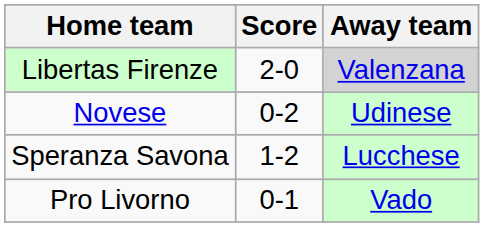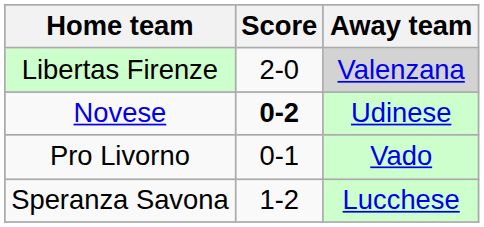 <table class="wikitable" style="text-align: center">
 <tr>
 <th>Home team</th>
 <th>Score</th>
 <th>Away team</th>
 </tr>
 <tr>
 <td bgcolor="ccffcc">Libertas Firenze</td>
 <td>2-0</td>
 <td style="background: lightgrey;"><a href='#'>Valenzana</a></td>
 </tr>
 <tr>
 <td><a href='#'>Novese</a></td>
-<td>0-2</td>
+<td><strong>0-2</strong></td>
 <td bgcolor="ccffcc"><a href='#'>Udinese</a></td>
+</tr>
+<tr>
+<td>Pro Livorno</td>
+<td>0-1</td>
+<td bgcolor="ccffcc"><a href='#'>Vado</a></td>
 </tr>
 <tr>
 <td>Speranza Savona</td>
 <td>1-2</td>
 <td bgcolor="ccffcc"><a href='#'>Lucchese</a></td>
 </tr>
-<tr>
-<td>Pro Livorno</td>
-<td>0-1</td>
-<td bgcolor="ccffcc"><a href='#'>Vado</a></td>
-</tr>
 </table>
